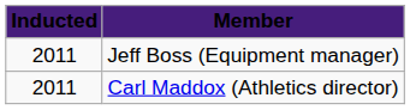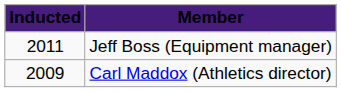 <table style="margin: 1em auto 1em auto" class="wikitable sortable">
 <tr>
 <th style="background:#461d7c; text-align:center;"><span>Inducted</span></th>
 <th style="background:#461d7c; text-align:center;"><span>Member</span></th>
 </tr>
 <tr style="text-align:center;">
 <td>2011</td>
 <td>Jeff Boss (Equipment manager)</td>
 </tr>
 <tr style="text-align:center;">
-<td>2011</td>
+<td>2009</td>
 <td><a href='#'>Carl Maddox</a> (Athletics director)</td>
 </tr>
 </table>
